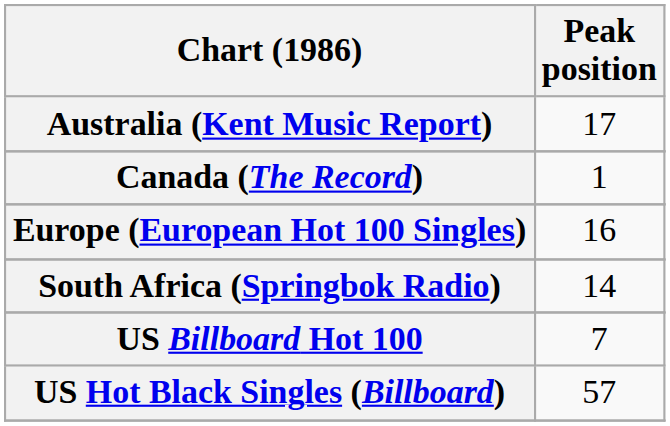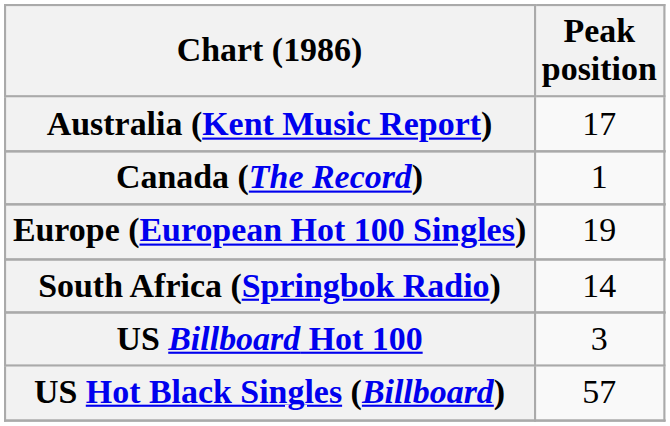 <table class="wikitable sortable plainrowheaders" style="text-align:center">
 <tr>
 <th>Chart (1986)</th>
 <th>Peak<br>position</th>
 </tr>
 <tr>
 <th scope="row">Australia (<a href='#'>Kent Music Report</a>)</th>
 <td>17</td>
 </tr>
 <tr>
 </tr>
 <tr>
 <th scope="row">Canada (<em><a href='#'>The Record</a></em>)</th>
 <td>1</td>
 </tr>
 <tr>
 </tr>
 <tr>
 <th scope="row">Europe (<a href='#'>European Hot 100 Singles</a>)</th>
-<td>16</td>
+<td>19</td>
 </tr>
 <tr>
 </tr>
 <tr>
 </tr>
 <tr>
 </tr>
 <tr>
 </tr>
 <tr>
 <th scope="row">South Africa (<a href='#'>Springbok Radio</a>)</th>
 <td>14</td>
 </tr>
 <tr>
 </tr>
 <tr>
 <th scope="row">US <a href='#'><em>Billboard</em> Hot 100</a></th>
-<td>7</td>
+<td>3</td>
 </tr>
 <tr>
 <th scope="row">US <a href='#'>Hot Black Singles</a> (<em><a href='#'>Billboard</a></em>)</th>
 <td>57</td>
 </tr>
 <tr>
 </tr>
 </table>
